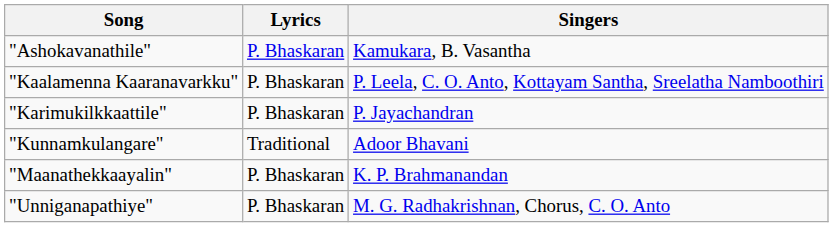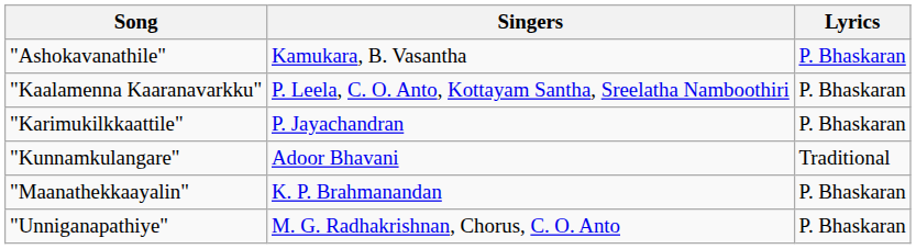 <table class="wikitable" style="font-size:95%;">
 <tr>
 <th>Song</th>
+<th>Singers</th>
 <th>Lyrics</th>
-<th>Singers</th>
 </tr>
 <tr>
 <td>"Ashokavanathile"</td>
+<td><a href='#'>Kamukara</a>, B. Vasantha</td>
 <td><a href='#'>P. Bhaskaran</a></td>
-<td><a href='#'>Kamukara</a>, B. Vasantha</td>
 </tr>
 <tr>
 <td>"Kaalamenna Kaaranavarkku"</td>
+<td><a href='#'>P. Leela</a>, <a href='#'>C. O. Anto</a>, <a href='#'>Kottayam Santha</a>, <a href='#'>Sreelatha Namboothiri</a></td>
 <td>P. Bhaskaran</td>
-<td><a href='#'>P. Leela</a>, <a href='#'>C. O. Anto</a>, <a href='#'>Kottayam Santha</a>, <a href='#'>Sreelatha Namboothiri</a></td>
 </tr>
 <tr>
 <td>"Karimukilkkaattile"</td>
+<td><a href='#'>P. Jayachandran</a></td>
 <td>P. Bhaskaran</td>
-<td><a href='#'>P. Jayachandran</a></td>
 </tr>
 <tr>
 <td>"Kunnamkulangare"</td>
+<td><a href='#'>Adoor Bhavani</a></td>
 <td>Traditional</td>
-<td><a href='#'>Adoor Bhavani</a></td>
 </tr>
 <tr>
 <td>"Maanathekkaayalin"</td>
+<td><a href='#'>K. P. Brahmanandan</a></td>
 <td>P. Bhaskaran</td>
-<td><a href='#'>K. P. Brahmanandan</a></td>
 </tr>
 <tr>
 <td>"Unniganapathiye"</td>
+<td><a href='#'>M. G. Radhakrishnan</a>, Chorus, <a href='#'>C. O. Anto</a></td>
 <td>P. Bhaskaran</td>
-<td><a href='#'>M. G. Radhakrishnan</a>, Chorus, <a href='#'>C. O. Anto</a></td>
 </tr>
 </table>
